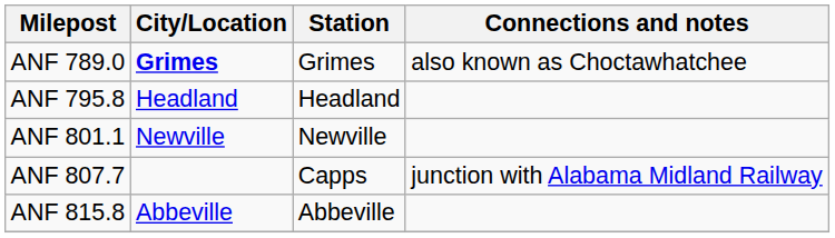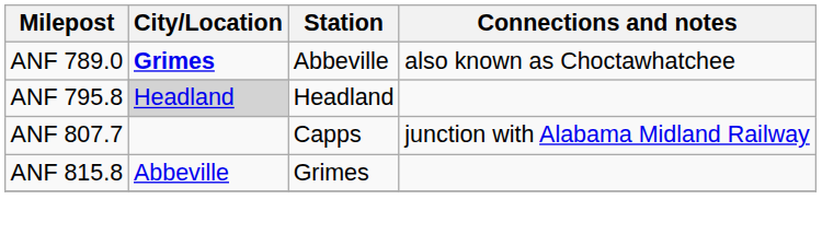 <table class="wikitable">
 <tr>
 <th>Milepost</th>
 <th>City/Location</th>
 <th>Station</th>
 <th>Connections and notes</th>
 </tr>
 <tr>
 <td>ANF 789.0</td>
 <td><strong><a href='#'>Grimes</a></strong></td>
-<td>Grimes</td>
+<td>Abbeville</td>
 <td>also known as Choctawhatchee</td>
 </tr>
 <tr>
 <td>ANF 795.8</td>
-<td><a href='#'>Headland</a></td>
+<td style="background: lightgrey;"><a href='#'>Headland</a></td>
 <td>Headland</td>
-<td></td>
-</tr>
-<tr>
-<td>ANF 801.1</td>
-<td><a href='#'>Newville</a></td>
-<td>Newville</td>
 <td></td>
 </tr>
 <tr>
 <td>ANF 807.7</td>
 <td></td>
 <td>Capps</td>
 <td>junction with <a href='#'>Alabama Midland Railway</a></td>
 </tr>
 <tr>
 <td>ANF 815.8</td>
 <td><a href='#'>Abbeville</a></td>
-<td>Abbeville</td>
+<td>Grimes</td>
 <td></td>
 </tr>
 <tr>
 </tr>
 </table>
